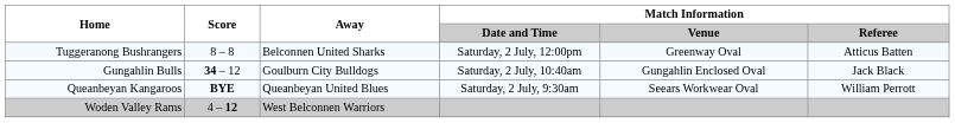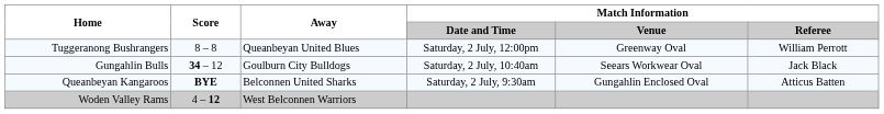 <table width="100%" cellspacing="0" cellpadding="3" border="1" style="border-collapse:collapse;  text-align:center;">
 <tr>
 <th rowspan="2" width="19%">Home</th>
 <th rowspan="2" width="8%">Score</th>
 <th rowspan="2" width="19%">Away</th>
 <th colspan="3">Match Information</th>
 </tr>
 <tr bgcolor="#CCCCCC">
 <th width="17%">Date and Time</th>
 <th width="22%">Venue</th>
 <th width="50%">Referee</th>
 </tr>
 <tr style="text-align:center; background:#f5faff;">
 <td align="right">Tuggeranong Bushrangers </td>
 <td>8 – 8</td>
-<td align="left"> Belconnen United Sharks</td>
+<td align="left"> Queanbeyan United Blues</td>
 <td>Saturday, 2 July, 12:00pm</td>
 <td>Greenway Oval</td>
-<td>Atticus Batten</td>
+<td>William Perrott</td>
 </tr>
 <tr style="text-align:center; background:#f5faff;">
 <td align="right">Gungahlin Bulls </td>
 <td><strong>34</strong> – 12</td>
 <td align="left"> Goulburn City Bulldogs</td>
 <td>Saturday, 2 July, 10:40am</td>
-<td>Gungahlin Enclosed Oval</td>
+<td>Seears Workwear Oval</td>
 <td>Jack Black</td>
 </tr>
 <tr style="text-align:center; background:#f5faff;">
 <td align="right">Queanbeyan Kangaroos </td>
 <td><strong>BYE</strong></td>
-<td align="left"> Queanbeyan United Blues</td>
+<td align="left"> Belconnen United Sharks</td>
 <td>Saturday, 2 July, 9:30am</td>
-<td>Seears Workwear Oval</td>
-<td>William Perrott</td>
+<td>Gungahlin Enclosed Oval</td>
+<td>Atticus Batten</td>
 </tr>
 <tr style="text-align:center; background:#CCCCCC;">
 <td align="right">Woden Valley Rams </td>
 <td>4 – <strong>12</strong></td>
 <td align="left"> West Belconnen Warriors</td>
 <td></td>
 <td></td>
 <td></td>
 </tr>
 </table>
